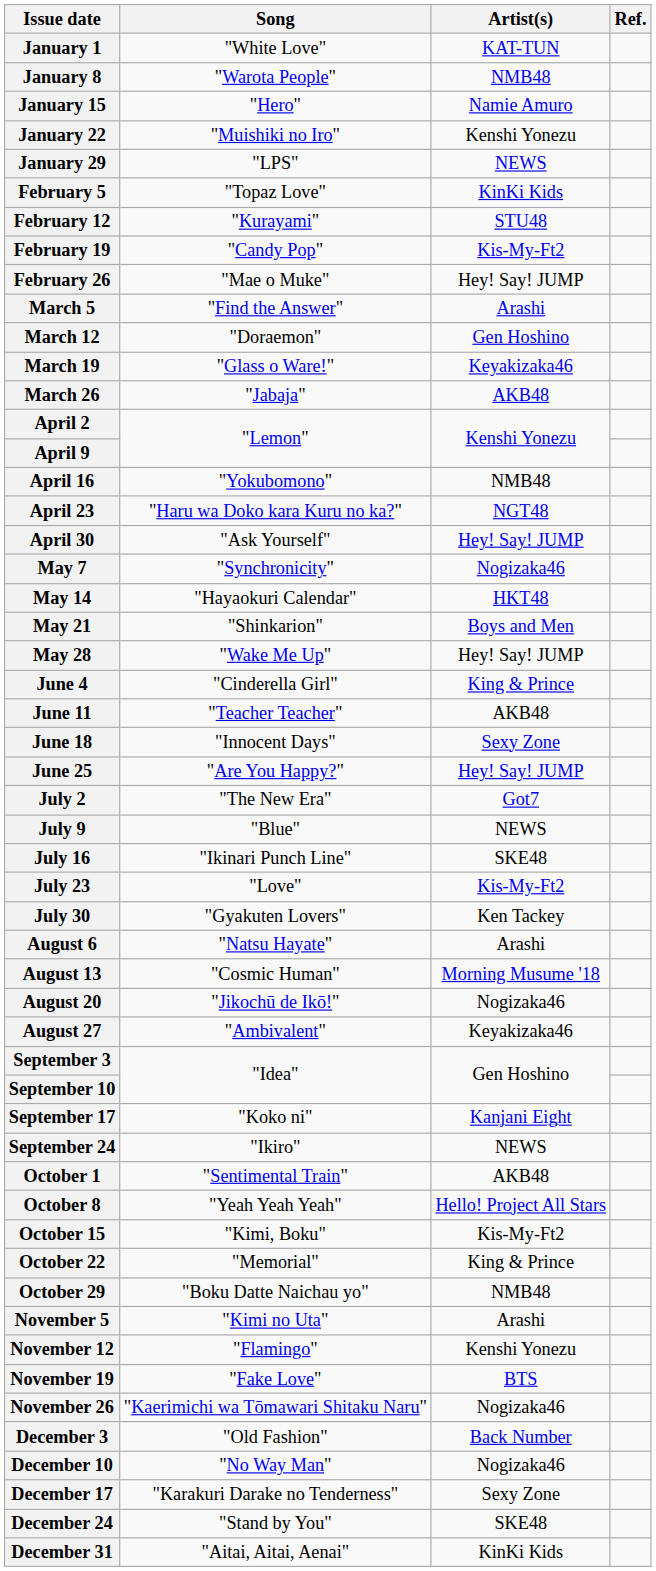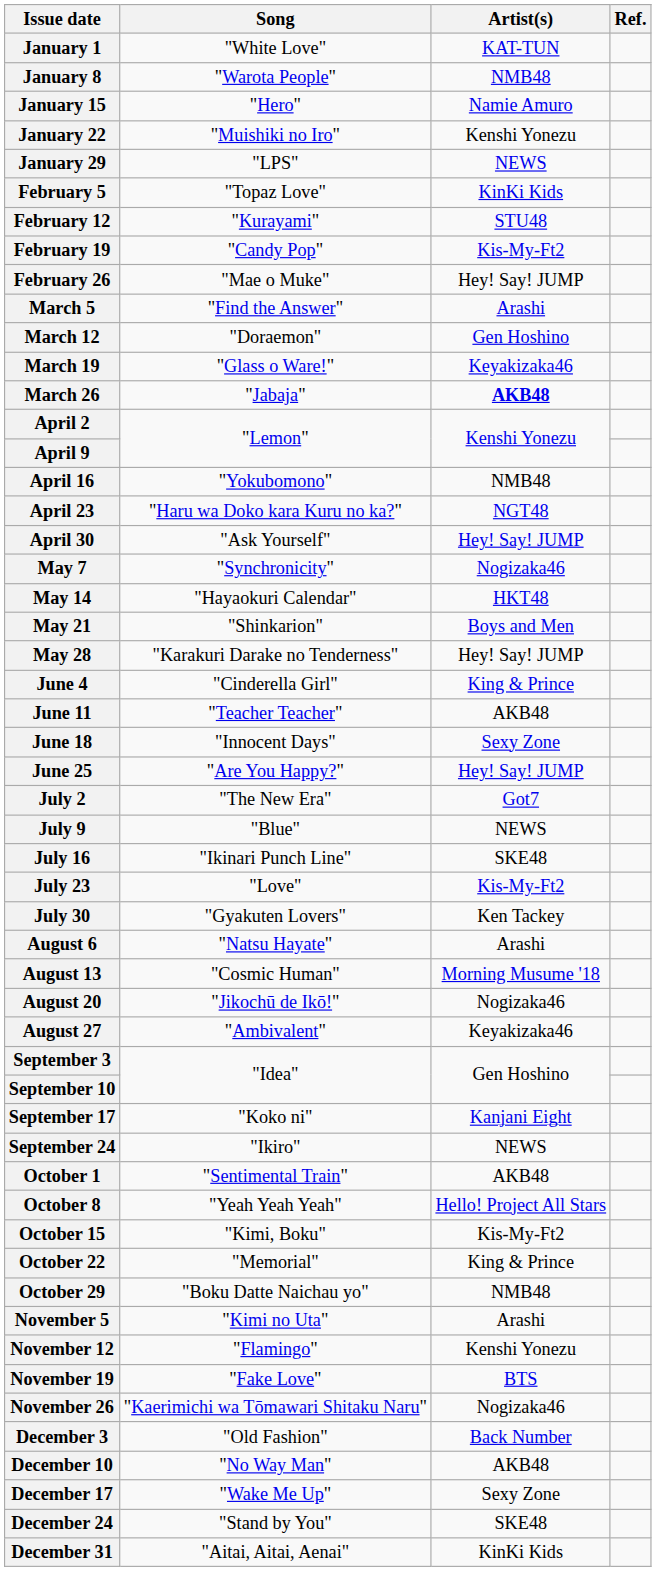 <table class="wikitable plainrowheaders" style="text-align: center">
 <tr>
 <th>Issue date</th>
 <th>Song</th>
 <th>Artist(s)</th>
 <th>Ref.</th>
 </tr>
 <tr>
 <th scope="row">January 1</th>
 <td>"White Love"</td>
 <td><a href='#'>KAT-TUN</a></td>
 <td></td>
 </tr>
 <tr>
 <th scope="row">January 8</th>
 <td>"<a href='#'>Warota People</a>"</td>
 <td><a href='#'>NMB48</a></td>
 <td></td>
 </tr>
 <tr>
 <th scope="row">January 15</th>
 <td>"<a href='#'>Hero</a>"</td>
 <td><a href='#'>Namie Amuro</a></td>
 <td></td>
 </tr>
 <tr>
 <th scope="row">January 22</th>
 <td>"<a href='#'>Muishiki no Iro</a>"</td>
 <td>Kenshi Yonezu</td>
 <td></td>
 </tr>
 <tr>
 <th scope="row">January 29</th>
 <td>"LPS"</td>
 <td><a href='#'>NEWS</a></td>
 <td></td>
 </tr>
 <tr>
 <th scope="row">February 5</th>
 <td>"Topaz Love"</td>
 <td><a href='#'>KinKi Kids</a></td>
 <td></td>
 </tr>
 <tr>
 <th scope="row">February 12</th>
 <td>"<a href='#'>Kurayami</a>"</td>
 <td><a href='#'>STU48</a></td>
 <td></td>
 </tr>
 <tr>
 <th scope="row">February 19</th>
 <td>"<a href='#'>Candy Pop</a>"</td>
 <td><a href='#'>Kis-My-Ft2</a></td>
 <td></td>
 </tr>
 <tr>
 <th scope="row">February 26</th>
 <td>"Mae o Muke"</td>
 <td>Hey! Say! JUMP</td>
 <td></td>
 </tr>
 <tr>
 <th scope="row">March 5</th>
 <td>"<a href='#'>Find the Answer</a>"</td>
 <td><a href='#'>Arashi</a></td>
 <td></td>
 </tr>
 <tr>
 <th scope="row">March 12</th>
 <td>"Doraemon"</td>
 <td><a href='#'>Gen Hoshino</a></td>
 <td></td>
 </tr>
 <tr>
 <th scope="row">March 19</th>
 <td>"<a href='#'>Glass o Ware!</a>"</td>
 <td><a href='#'>Keyakizaka46</a></td>
 <td></td>
 </tr>
 <tr>
 <th scope="row">March 26</th>
 <td>"<a href='#'>Jabaja</a>"</td>
-<td><a href='#'>AKB48</a></td>
+<td><strong><a href='#'>AKB48</a></strong></td>
 <td></td>
 </tr>
 <tr>
 <th scope="row">April 2</th>
 <td rowspan="2">"<a href='#'>Lemon</a>"</td>
 <td rowspan="2"><a href='#'>Kenshi Yonezu</a></td>
 <td></td>
 </tr>
 <tr>
 <th scope="row">April 9</th>
 <td></td>
 </tr>
 <tr>
 <th scope="row">April 16</th>
 <td>"<a href='#'>Yokubomono</a>"</td>
 <td>NMB48</td>
 <td></td>
 </tr>
 <tr>
 <th scope="row">April 23</th>
 <td>"<a href='#'>Haru wa Doko kara Kuru no ka?</a>"</td>
 <td><a href='#'>NGT48</a></td>
 <td></td>
 </tr>
 <tr>
 <th scope="row">April 30</th>
 <td>"Ask Yourself"</td>
 <td><a href='#'>Hey! Say! JUMP</a></td>
 <td></td>
 </tr>
 <tr>
 <th scope="row">May 7</th>
 <td>"<a href='#'>Synchronicity</a>"</td>
 <td><a href='#'>Nogizaka46</a></td>
 <td></td>
 </tr>
 <tr>
 <th scope="row">May 14</th>
 <td>"Hayaokuri Calendar"</td>
 <td><a href='#'>HKT48</a></td>
 <td></td>
 </tr>
 <tr>
 <th scope="row">May 21</th>
 <td>"Shinkarion"</td>
 <td><a href='#'>Boys and Men</a></td>
 <td></td>
 </tr>
 <tr>
 <th scope="row">May 28</th>
-<td>"<a href='#'>Wake Me Up</a>"</td>
+<td>"Karakuri Darake no Tenderness"</td>
 <td>Hey! Say! JUMP</td>
 <td></td>
 </tr>
 <tr>
 <th scope="row">June 4</th>
 <td>"Cinderella Girl"</td>
 <td><a href='#'>King & Prince</a></td>
 <td></td>
 </tr>
 <tr>
 <th scope="row">June 11</th>
 <td>"<a href='#'>Teacher Teacher</a>"</td>
 <td>AKB48</td>
 <td></td>
 </tr>
 <tr>
 <th scope="row">June 18</th>
 <td>"Innocent Days"</td>
 <td><a href='#'>Sexy Zone</a></td>
 <td></td>
 </tr>
 <tr>
 <th scope="row">June 25</th>
 <td>"<a href='#'>Are You Happy?</a>"</td>
 <td><a href='#'>Hey! Say! JUMP</a></td>
 <td></td>
 </tr>
 <tr>
 <th scope="row">July 2</th>
 <td>"The New Era"</td>
 <td><a href='#'>Got7</a></td>
 <td></td>
 </tr>
 <tr>
 <th scope="row">July 9</th>
 <td>"Blue"</td>
 <td>NEWS</td>
 <td></td>
 </tr>
 <tr>
 <th scope="row">July 16</th>
 <td>"Ikinari Punch Line"</td>
 <td>SKE48</td>
 <td></td>
 </tr>
 <tr>
 <th scope="row">July 23</th>
 <td>"Love"</td>
 <td><a href='#'>Kis-My-Ft2</a></td>
 <td></td>
 </tr>
 <tr>
 <th scope="row">July 30</th>
 <td>"Gyakuten Lovers"</td>
 <td>Ken Tackey</td>
 <td></td>
 </tr>
 <tr>
 <th scope="row">August 6</th>
 <td>"<a href='#'>Natsu Hayate</a>"</td>
 <td>Arashi</td>
 <td></td>
 </tr>
 <tr>
 <th scope="row">August 13</th>
 <td>"Cosmic Human"</td>
 <td><a href='#'>Morning Musume '18</a></td>
 <td></td>
 </tr>
 <tr>
 <th scope="row">August 20</th>
 <td>"<a href='#'>Jikochū de Ikō!</a>"</td>
 <td>Nogizaka46</td>
 <td></td>
 </tr>
 <tr>
 <th scope="row">August 27</th>
 <td>"<a href='#'>Ambivalent</a>"</td>
 <td>Keyakizaka46</td>
 <td></td>
 </tr>
 <tr>
 <th scope="row">September 3</th>
 <td rowspan="2">"Idea"</td>
 <td rowspan="2">Gen Hoshino</td>
 <td></td>
 </tr>
 <tr>
 <th scope="row">September 10</th>
 <td></td>
 </tr>
 <tr>
 <th scope="row">September 17</th>
 <td>"Koko ni"</td>
 <td><a href='#'>Kanjani Eight</a></td>
 <td></td>
 </tr>
 <tr>
 <th scope="row">September 24</th>
 <td>"Ikiro"</td>
 <td>NEWS</td>
 <td></td>
 </tr>
 <tr>
 <th scope="row">October 1</th>
 <td>"<a href='#'>Sentimental Train</a>"</td>
 <td>AKB48</td>
 <td></td>
 </tr>
 <tr>
 <th scope="row">October 8</th>
 <td>"Yeah Yeah Yeah"</td>
 <td><a href='#'>Hello! Project All Stars</a></td>
 <td></td>
 </tr>
 <tr>
 <th scope="row">October 15</th>
 <td>"Kimi, Boku"</td>
 <td>Kis-My-Ft2</td>
 <td></td>
 </tr>
 <tr>
 <th scope="row">October 22</th>
 <td>"Memorial"</td>
 <td>King & Prince</td>
 <td></td>
 </tr>
 <tr>
 <th scope="row">October 29</th>
 <td>"Boku Datte Naichau yo"</td>
 <td>NMB48</td>
 <td></td>
 </tr>
 <tr>
 <th scope="row">November 5</th>
 <td>"<a href='#'>Kimi no Uta</a>"</td>
 <td>Arashi</td>
 <td></td>
 </tr>
 <tr>
 <th scope="row">November 12</th>
 <td>"<a href='#'>Flamingo</a>"</td>
 <td>Kenshi Yonezu</td>
 <td></td>
 </tr>
 <tr>
 <th scope="row">November 19</th>
 <td>"<a href='#'>Fake Love</a>"</td>
 <td><a href='#'>BTS</a></td>
 <td></td>
 </tr>
 <tr>
 <th scope="row">November 26</th>
 <td>"<a href='#'>Kaerimichi wa Tōmawari Shitaku Naru</a>"</td>
 <td>Nogizaka46</td>
 <td></td>
 </tr>
 <tr>
 <th scope="row">December 3</th>
 <td>"Old Fashion"</td>
 <td><a href='#'>Back Number</a></td>
 <td></td>
 </tr>
 <tr>
 <th scope="row">December 10</th>
 <td>"<a href='#'>No Way Man</a>"</td>
-<td>Nogizaka46</td>
+<td>AKB48</td>
 <td></td>
 </tr>
 <tr>
 <th scope="row">December 17</th>
-<td>"Karakuri Darake no Tenderness"</td>
+<td>"<a href='#'>Wake Me Up</a>"</td>
 <td>Sexy Zone</td>
 <td></td>
 </tr>
 <tr>
 <th scope="row">December 24</th>
 <td>"Stand by You"</td>
 <td>SKE48</td>
 <td></td>
 </tr>
 <tr>
 <th scope="row">December 31</th>
 <td>"Aitai, Aitai, Aenai"</td>
 <td>KinKi Kids</td>
 <td></td>
 </tr>
 </table>
